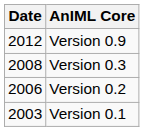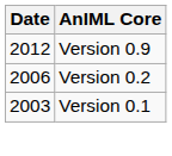 <table class="wikitable">
 <tr>
 <th>Date</th>
 <th>AnIML Core</th>
 </tr>
 <tr>
 <td>2012</td>
 <td>Version 0.9</td>
 </tr>
 <tr>
-<td>2008</td>
-<td>Version 0.3</td>
-</tr>
-<tr>
 <td>2006</td>
 <td>Version 0.2</td>
 </tr>
 <tr>
 <td>2003</td>
 <td>Version 0.1</td>
 </tr>
 </table>
